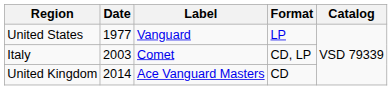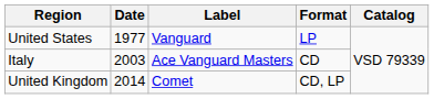 <table class="wikitable">
 <tr>
 <th>Region</th>
 <th>Date</th>
 <th>Label</th>
 <th>Format</th>
 <th>Catalog</th>
 </tr>
 <tr>
 <td>United States</td>
 <td>1977</td>
 <td><a href='#'>Vanguard</a></td>
 <td><a href='#'>LP</a></td>
 <td rowspan="3">VSD 79339</td>
 </tr>
 <tr>
 <td>Italy</td>
 <td>2003</td>
-<td><a href='#'>Comet</a></td>
-<td>CD, LP</td>
+<td><a href='#'>Ace Vanguard Masters</a></td>
+<td>CD</td>
 </tr>
 <tr>
 <td>United Kingdom</td>
 <td>2014</td>
-<td><a href='#'>Ace Vanguard Masters</a></td>
-<td>CD</td>
+<td><a href='#'>Comet</a></td>
+<td>CD, LP</td>
 </tr>
 </table>
